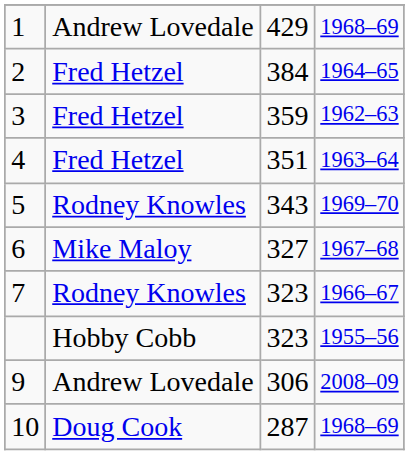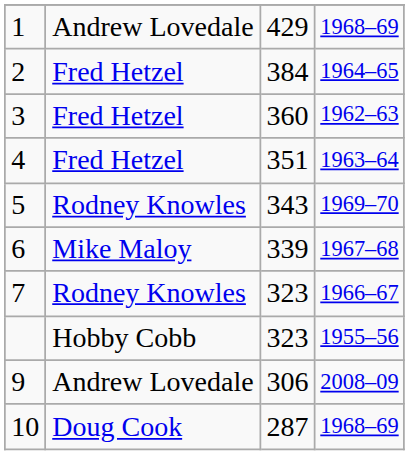 <table class="wikitable">
 <tr>
 </tr>
 <tr>
 <td>1</td>
 <td>Andrew Lovedale</td>
 <td>429</td>
 <td style="font-size:80%;"><a href='#'>1968–69</a></td>
 </tr>
 <tr>
 <td>2</td>
 <td><a href='#'>Fred Hetzel</a></td>
 <td>384</td>
 <td style="font-size:80%;"><a href='#'>1964–65</a></td>
 </tr>
 <tr>
 <td>3</td>
 <td><a href='#'>Fred Hetzel</a></td>
-<td>359</td>
+<td>360</td>
 <td style="font-size:80%;"><a href='#'>1962–63</a></td>
 </tr>
 <tr>
 <td>4</td>
 <td><a href='#'>Fred Hetzel</a></td>
 <td>351</td>
 <td style="font-size:80%;"><a href='#'>1963–64</a></td>
 </tr>
 <tr>
 <td>5</td>
 <td><a href='#'>Rodney Knowles</a></td>
 <td>343</td>
 <td style="font-size:80%;"><a href='#'>1969–70</a></td>
 </tr>
 <tr>
 <td>6</td>
 <td><a href='#'>Mike Maloy</a></td>
-<td>327</td>
+<td>339</td>
 <td style="font-size:80%;"><a href='#'>1967–68</a></td>
 </tr>
 <tr>
 <td>7</td>
 <td><a href='#'>Rodney Knowles</a></td>
 <td>323</td>
 <td style="font-size:80%;"><a href='#'>1966–67</a></td>
 </tr>
 <tr>
 <td></td>
 <td>Hobby Cobb</td>
 <td>323</td>
 <td style="font-size:80%;"><a href='#'>1955–56</a></td>
 </tr>
 <tr>
 <td>9</td>
 <td>Andrew Lovedale</td>
 <td>306</td>
 <td style="font-size:80%;"><a href='#'>2008–09</a></td>
 </tr>
 <tr>
 <td>10</td>
 <td><a href='#'>Doug Cook</a></td>
 <td>287</td>
 <td style="font-size:80%;"><a href='#'>1968–69</a></td>
 </tr>
 </table>
